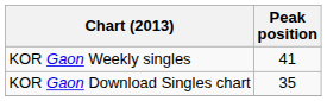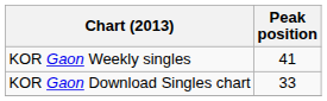 <table class="wikitable">
 <tr>
 <th>Chart (2013)</th>
 <th>Peak<br>position</th>
 </tr>
 <tr>
 <td>KOR <em><a href='#'>Gaon</a></em> Weekly singles </td>
 <td align=center>41</td>
 </tr>
 <tr>
 <td>KOR <em><a href='#'>Gaon</a></em> Download Singles chart </td>
-<td align="center">35</td>
+<td align="center">33</td>
 </tr>
 <tr>
 </tr>
 </table>
